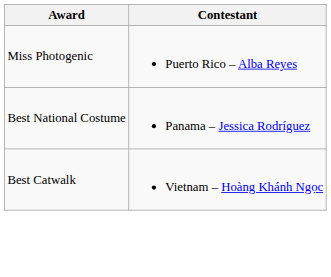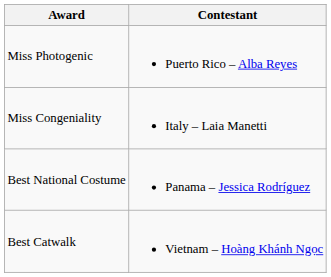 <table class="wikitable sortable" style="font-size:95%;">
 <tr>
 <th>Award</th>
 <th>Contestant</th>
 </tr>
 <tr>
 <td>Miss Photogenic</td>
 <td><br><ul><li> Puerto Rico – <a href='#'>Alba Reyes</a></li></ul></td>
 </tr>
 <tr>
+<td>Miss Congeniality</td>
+<td><br><ul><li> Italy – Laia Manetti</li></ul></td>
+</tr>
+<tr>
 <td>Best National Costume</td>
 <td><br><ul><li> Panama – <a href='#'>Jessica Rodríguez</a></li></ul></td>
 </tr>
 <tr>
 <td>Best Catwalk</td>
 <td><br><ul><li> Vietnam – <a href='#'>Hoàng Khánh Ngọc</a></li></ul></td>
 </tr>
 </table>
